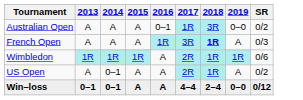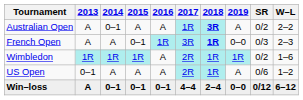 <table class=wikitable style=text-align:center;font-size:97%>
 <tr>
 <th>Tournament</th>
 <th><a href='#'>2013</a></th>
 <th><a href='#'>2014</a></th>
 <th><a href='#'>2015</a></th>
 <th><a href='#'>2016</a></th>
 <th><a href='#'>2017</a></th>
 <th><a href='#'>2018</a></th>
 <th><a href='#'>2019</a></th>
 <th>SR</th>
+<th>W–L</th>
 </tr>
 <tr>
 <td align=left><a href='#'>Australian Open</a></td>
 <td>A</td>
+<td>0–1</td>
+<td>A</td>
+<td>A</td>
+<td bgcolor=afeeee><a href='#'>1R</a></td>
+<td bgcolor=afeeee><strong><a href='#'>3R</a></strong></td>
+<td>A</td>
+<td>0/2</td>
+<td>2–2</td>
+</tr>
+<tr>
+<td align=left><a href='#'>French Open</a></td>
 <td>A</td>
 <td>A</td>
 <td>0–1</td>
 <td bgcolor=afeeee><a href='#'>1R</a></td>
 <td bgcolor=afeeee><a href='#'>3R</a></td>
+<td bgcolor=afeeee><strong><a href='#'>1R</a></strong></td>
 <td>0–0</td>
-<td>0/2</td>
-</tr>
-<tr>
-<td align=left><a href='#'>French Open</a></td>
-<td>A</td>
-<td>A</td>
-<td>A</td>
-<td bgcolor=afeeee><a href='#'>1R</a></td>
-<td bgcolor=afeeee><a href='#'>3R</a></td>
-<td bgcolor=afeeee><strong><a href='#'>1R</a></strong></td>
-<td>A</td>
 <td>0/3</td>
+<td>2–3</td>
 </tr>
 <tr>
 <td align=left><a href='#'>Wimbledon</a></td>
 <td bgcolor=afeeee><a href='#'>1R</a></td>
 <td bgcolor=afeeee><a href='#'>1R</a></td>
 <td bgcolor=afeeee><a href='#'>1R</a></td>
 <td>A</td>
 <td bgcolor=afeeee><a href='#'>2R</a></td>
 <td bgcolor=afeeee><a href='#'>1R</a></td>
 <td bgcolor=afeeee><a href='#'>1R</a></td>
-<td>0/6</td>
+<td>0/2</td>
+<td>1–6</td>
 </tr>
 <tr>
 <td align=left><a href='#'>US Open</a></td>
+<td>0–1</td>
 <td>A</td>
-<td>0–1</td>
 <td>A</td>
 <td>A</td>
 <td bgcolor=afeeee><a href='#'>2R</a></td>
 <td bgcolor=afeeee><a href='#'>1R</a></td>
 <td>A</td>
-<td>0/2</td>
+<td>0/6</td>
+<td>1–2</td>
 </tr>
 <tr style="font-weight:bold; background:#efefef;">
 <td style=text-align:left>Win–loss</td>
+<td>A</td>
 <td>0–1</td>
 <td>0–1</td>
-<td>A</td>
-<td>A</td>
+<td>0–1</td>
 <td>4–4</td>
 <td>2–4</td>
 <td>0–0</td>
 <td>0/12</td>
+<td>6–12</td>
 </tr>
 </table>
